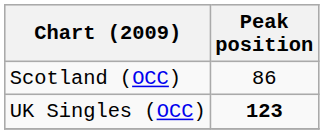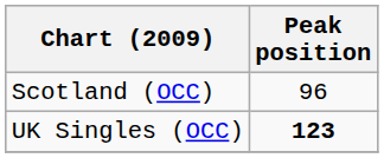 <table class="wikitable sortable">
 <tr>
 <th align="left">Chart (2009)</th>
 <th style="text-align:center;">Peak<br>position</th>
 </tr>
 <tr>
 <td>Scotland (<a href='#'>OCC</a>)</td>
-<td style="text-align:center;">86</td>
+<td style="text-align:center;">96</td>
 </tr>
 <tr>
 <td>UK Singles (<a href='#'>OCC</a>)</td>
 <td style="text-align:center;"><strong>123</strong></td>
 </tr>
 <tr>
 </tr>
 </table>
